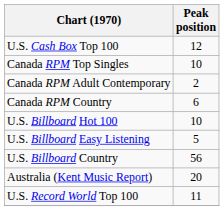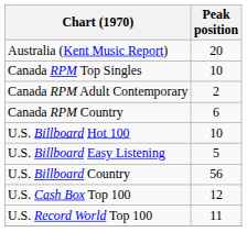 <table class="wikitable sortable">
 <tr>
 <th>Chart (1970)</th>
 <th>Peak<br>position</th>
 </tr>
 <tr>
-<td>U.S. <a href='#'><em>Cash Box</em></a> Top 100</td>
-<td align="center">12</td>
+<td>Australia (<a href='#'>Kent Music Report</a>)</td>
+<td style="text-align:center;">20</td>
 </tr>
 <tr>
 <td>Canada <em><a href='#'>RPM</a></em> Top Singles</td>
 <td style="text-align:center;">10</td>
 </tr>
 <tr>
 <td>Canada <em>RPM</em> Adult Contemporary</td>
 <td style="text-align:center;">2</td>
 </tr>
 <tr>
 <td>Canada <em>RPM</em> Country</td>
 <td style="text-align:center;">6</td>
 </tr>
 <tr>
 <td>U.S. <em><a href='#'>Billboard</a></em> <a href='#'>Hot 100</a></td>
 <td style="text-align:center;">10</td>
 </tr>
 <tr>
 <td>U.S. <em><a href='#'>Billboard</a></em> <a href='#'>Easy Listening</a></td>
 <td style="text-align:center;">5</td>
 </tr>
 <tr>
 <td>U.S. <em><a href='#'>Billboard</a></em> Country</td>
 <td style="text-align:center;">56</td>
 </tr>
 <tr>
-<td>Australia (<a href='#'>Kent Music Report</a>)</td>
-<td style="text-align:center;">20</td>
+<td>U.S. <a href='#'><em>Cash Box</em></a> Top 100</td>
+<td align="center">12</td>
 </tr>
 <tr>
 <td>U.S. <em><a href='#'>Record World</a></em> Top 100</td>
 <td align="center">11</td>
 </tr>
 <tr>
 </tr>
 </table>
